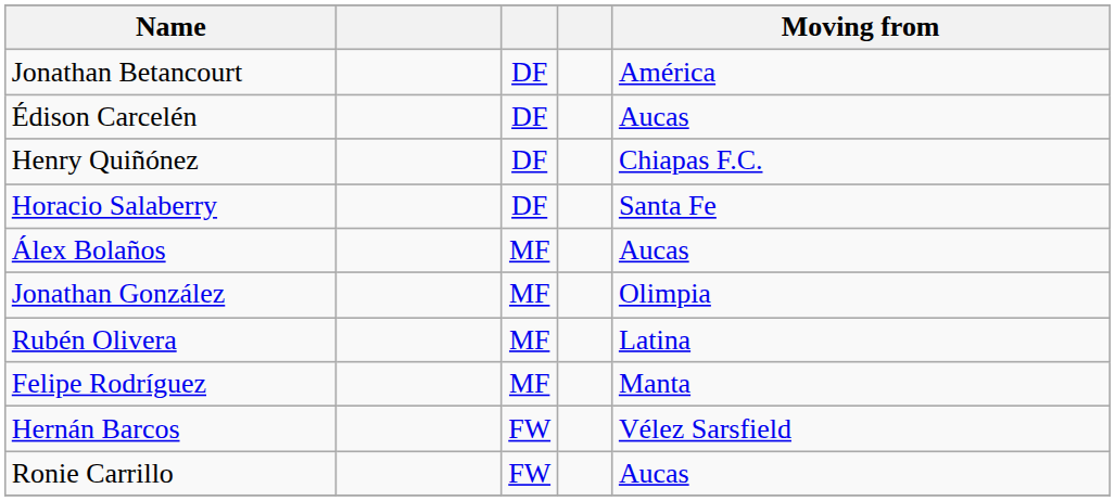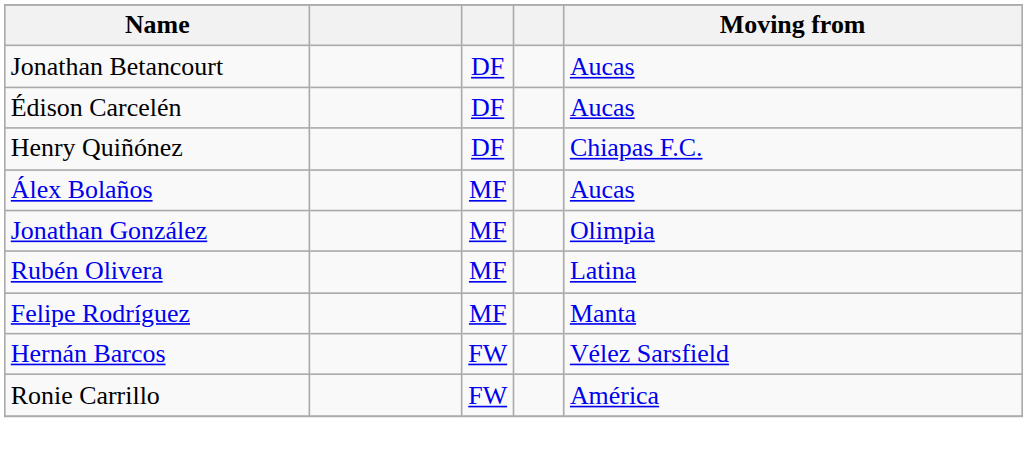 <table class="wikitable" style="text-align: center;">
 <tr>
 </tr>
 <tr>
 <th width=30% align="center">Name</th>
 <th width=15% align="center"></th>
 <th width=5% align="center"></th>
 <th width=5% align="center"></th>
 <th width=45% align="center">Moving from</th>
 </tr>
 <tr>
 <td align=left>Jonathan Betancourt</td>
 <td></td>
 <td><a href='#'>DF</a></td>
 <td></td>
-<td align=left><a href='#'>América</a> </td>
+<td align=left><a href='#'>Aucas</a> </td>
 </tr>
 <tr>
 <td align=left>Édison Carcelén</td>
 <td></td>
 <td><a href='#'>DF</a></td>
 <td></td>
 <td align=left><a href='#'>Aucas</a> </td>
 </tr>
 <tr>
 <td align=left>Henry Quiñónez</td>
 <td></td>
 <td><a href='#'>DF</a></td>
 <td></td>
 <td align=left><a href='#'>Chiapas F.C.</a> </td>
-</tr>
-<tr>
-<td align=left><a href='#'>Horacio Salaberry</a></td>
-<td></td>
-<td><a href='#'>DF</a></td>
-<td></td>
-<td align=left><a href='#'>Santa Fe</a> </td>
 </tr>
 <tr>
 <td align=left><a href='#'>Álex Bolaños</a></td>
 <td></td>
 <td><a href='#'>MF</a></td>
 <td></td>
 <td align=left><a href='#'>Aucas</a> </td>
 </tr>
 <tr>
 <td align=left><a href='#'>Jonathan González</a></td>
 <td></td>
 <td><a href='#'>MF</a></td>
 <td></td>
 <td align=left><a href='#'>Olimpia</a> </td>
 </tr>
 <tr>
 <td align=left><a href='#'>Rubén Olivera</a></td>
 <td></td>
 <td><a href='#'>MF</a></td>
 <td></td>
 <td align=left><a href='#'>Latina</a> </td>
 </tr>
 <tr>
 <td align=left><a href='#'>Felipe Rodríguez</a></td>
 <td></td>
 <td><a href='#'>MF</a></td>
 <td></td>
 <td align=left><a href='#'>Manta</a> </td>
 </tr>
 <tr>
 <td align=left><a href='#'>Hernán Barcos</a></td>
 <td></td>
 <td><a href='#'>FW</a></td>
 <td></td>
 <td align=left><a href='#'>Vélez Sarsfield</a> </td>
 </tr>
 <tr>
 <td align=left>Ronie Carrillo</td>
 <td></td>
 <td><a href='#'>FW</a></td>
 <td></td>
-<td align=left><a href='#'>Aucas</a> </td>
+<td align=left><a href='#'>América</a> </td>
 </tr>
 <tr>
 </tr>
 </table>
